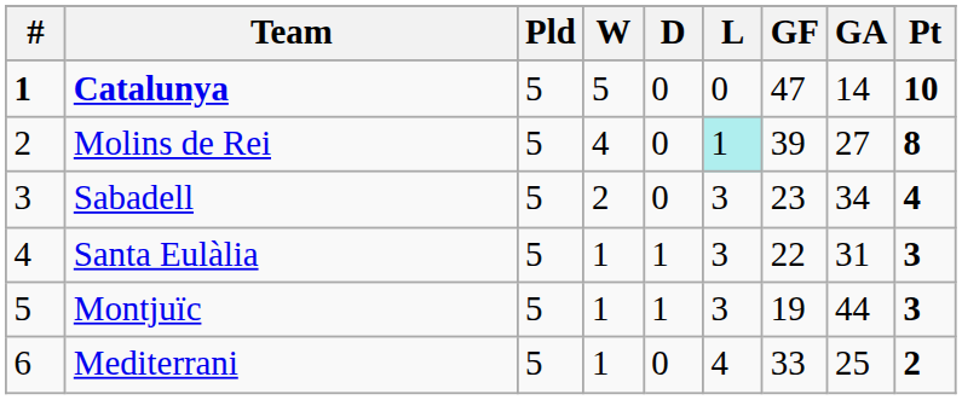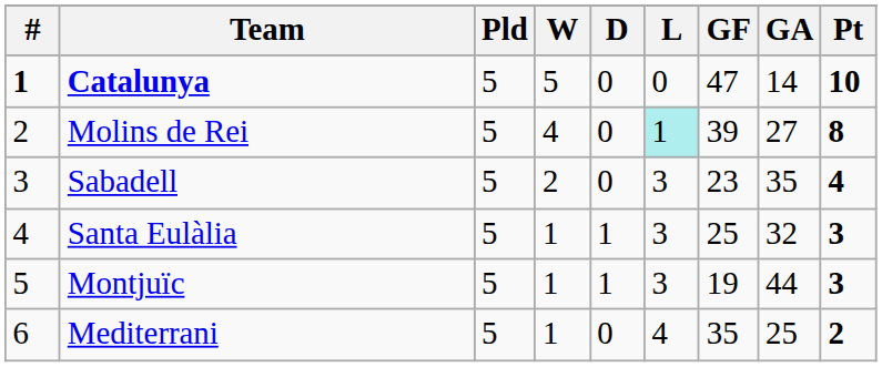 <table class=wikitable>
 <tr align=center>
 </tr>
 <tr>
 <th width=20>#</th>
 <th width=200>Team</th>
 <th width=20>Pld</th>
 <th width=20>W</th>
 <th width=20>D</th>
 <th width=20>L</th>
 <th width=20>GF</th>
 <th width=20>GA</th>
 <th width=20>Pt</th>
 </tr>
 <tr>
 <td><strong>1</strong></td>
 <td align="left"> <strong><a href='#'>Catalunya</a></strong></td>
 <td>5</td>
 <td>5</td>
 <td>0</td>
 <td>0</td>
 <td>47</td>
 <td>14</td>
 <td><strong>10</strong></td>
 </tr>
 <tr>
 <td>2</td>
 <td align="left"> <a href='#'>Molins de Rei</a></td>
 <td>5</td>
 <td>4</td>
 <td>0</td>
 <td style="background: paleturquoise;">1</td>
 <td>39</td>
 <td>27</td>
 <td><strong>8</strong></td>
 </tr>
 <tr>
 <td>3</td>
 <td align="left"> <a href='#'>Sabadell</a></td>
 <td>5</td>
 <td>2</td>
 <td>0</td>
 <td>3</td>
 <td>23</td>
-<td>34</td>
+<td>35</td>
 <td><strong>4</strong></td>
 </tr>
 <tr>
 <td>4</td>
 <td align="left"> <a href='#'>Santa Eulàlia</a></td>
 <td>5</td>
 <td>1</td>
 <td>1</td>
 <td>3</td>
-<td>22</td>
-<td>31</td>
+<td>25</td>
+<td>32</td>
 <td><strong>3</strong></td>
 </tr>
 <tr>
 <td>5</td>
 <td align="left"> <a href='#'>Montjuïc</a></td>
 <td>5</td>
 <td>1</td>
 <td>1</td>
 <td>3</td>
 <td>19</td>
 <td>44</td>
 <td><strong>3</strong></td>
 </tr>
 <tr>
 <td>6</td>
 <td align="left"> <a href='#'>Mediterrani</a></td>
 <td>5</td>
 <td>1</td>
 <td>0</td>
 <td>4</td>
-<td>33</td>
+<td>35</td>
 <td>25</td>
 <td><strong>2</strong></td>
 </tr>
 </table>
